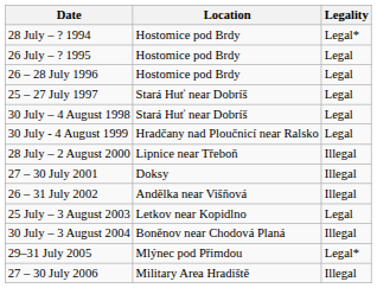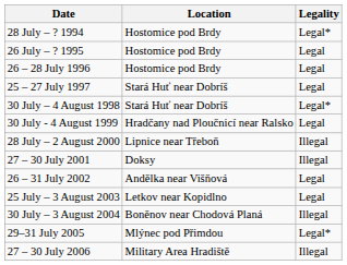 <table class="wikitable">
 <tr>
 <th>Date</th>
 <th>Location</th>
 <th>Legality</th>
 </tr>
 <tr>
 <td>28 July – ? 1994</td>
 <td>Hostomice pod Brdy</td>
 <td>Legal*</td>
 </tr>
 <tr>
 <td>26 July – ? 1995</td>
 <td>Hostomice pod Brdy</td>
 <td>Legal</td>
 </tr>
 <tr>
 <td>26 – 28 July 1996</td>
 <td>Hostomice pod Brdy</td>
 <td>Legal</td>
 </tr>
 <tr>
 <td>25 – 27 July 1997</td>
 <td>Stará Huť near Dobríš</td>
 <td>Legal</td>
 </tr>
 <tr>
 <td>30 July – 4 August 1998</td>
 <td>Stará Huť near Dobríš</td>
-<td>Legal</td>
+<td>Legal*</td>
 </tr>
 <tr>
 <td>30 July - 4 August 1999</td>
 <td>Hradčany nad Ploučnicí near Ralsko</td>
 <td>Legal</td>
 </tr>
 <tr>
 <td>28 July – 2 August 2000</td>
 <td>Lipnice near Třeboň</td>
 <td>Illegal</td>
 </tr>
 <tr>
 <td>27 – 30 July 2001</td>
 <td>Doksy</td>
 <td>Illegal</td>
 </tr>
 <tr>
 <td>26 – 31 July 2002</td>
 <td>Andělka near Višňová</td>
-<td>Illegal</td>
+<td>Legal</td>
 </tr>
 <tr>
 <td>25 July – 3 August 2003</td>
 <td>Letkov near Kopidlno</td>
 <td>Legal</td>
 </tr>
 <tr>
 <td>30 July – 3 August 2004</td>
 <td>Boněnov near Chodová Planá</td>
 <td>Illegal</td>
 </tr>
 <tr>
 <td>29–31 July 2005</td>
 <td>Mlýnec pod Přimdou</td>
 <td>Legal*</td>
 </tr>
 <tr>
 <td>27 – 30 July 2006</td>
 <td>Military Area Hradiště</td>
 <td>Illegal</td>
 </tr>
 </table>
